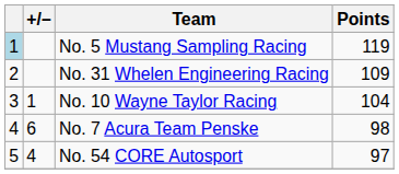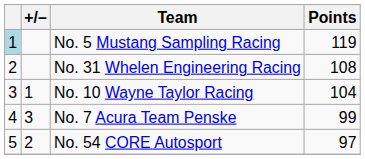 <table class="wikitable" style="font-size: 95%;">
 <tr>
 <th scope="col"></th>
 <th scope="col">+/–</th>
 <th scope="col">Team</th>
 <th scope="col">Points</th>
 </tr>
 <tr>
 <td align=center style="background: lightblue;">1</td>
 <td align="left"></td>
 <td> No. 5 <a href='#'>Mustang Sampling Racing</a></td>
 <td align=right>119</td>
 </tr>
 <tr>
 <td align=center>2</td>
 <td align="left"></td>
 <td> No. 31 <a href='#'>Whelen Engineering Racing</a></td>
-<td align=right>109</td>
+<td align=right>108</td>
 </tr>
 <tr>
 <td align=center>3</td>
 <td align="left"> 1</td>
 <td> No. 10 <a href='#'>Wayne Taylor Racing</a></td>
 <td align=right>104</td>
 </tr>
 <tr>
 <td align=center>4</td>
-<td align="left"> 6</td>
+<td align="left"> 3</td>
 <td> No. 7 <a href='#'>Acura Team Penske</a></td>
-<td align=right>98</td>
+<td align=right>99</td>
 </tr>
 <tr>
 <td align=center>5</td>
-<td align="left"> 4</td>
+<td align="left"> 2</td>
 <td> No. 54 <a href='#'>CORE Autosport</a></td>
 <td align=right>97</td>
 </tr>
 <tr>
 </tr>
 </table>
